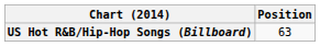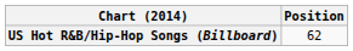 <table class="wikitable plainrowheaders">
 <tr>
 <th scope="col">Chart (2014)</th>
 <th scope="col">Position</th>
 </tr>
 <tr>
 <th scope="row">US Hot R&B/Hip-Hop Songs (<em>Billboard</em>)</th>
-<td style="text-align:center;">63</td>
+<td style="text-align:center;">62</td>
 </tr>
 </table>
